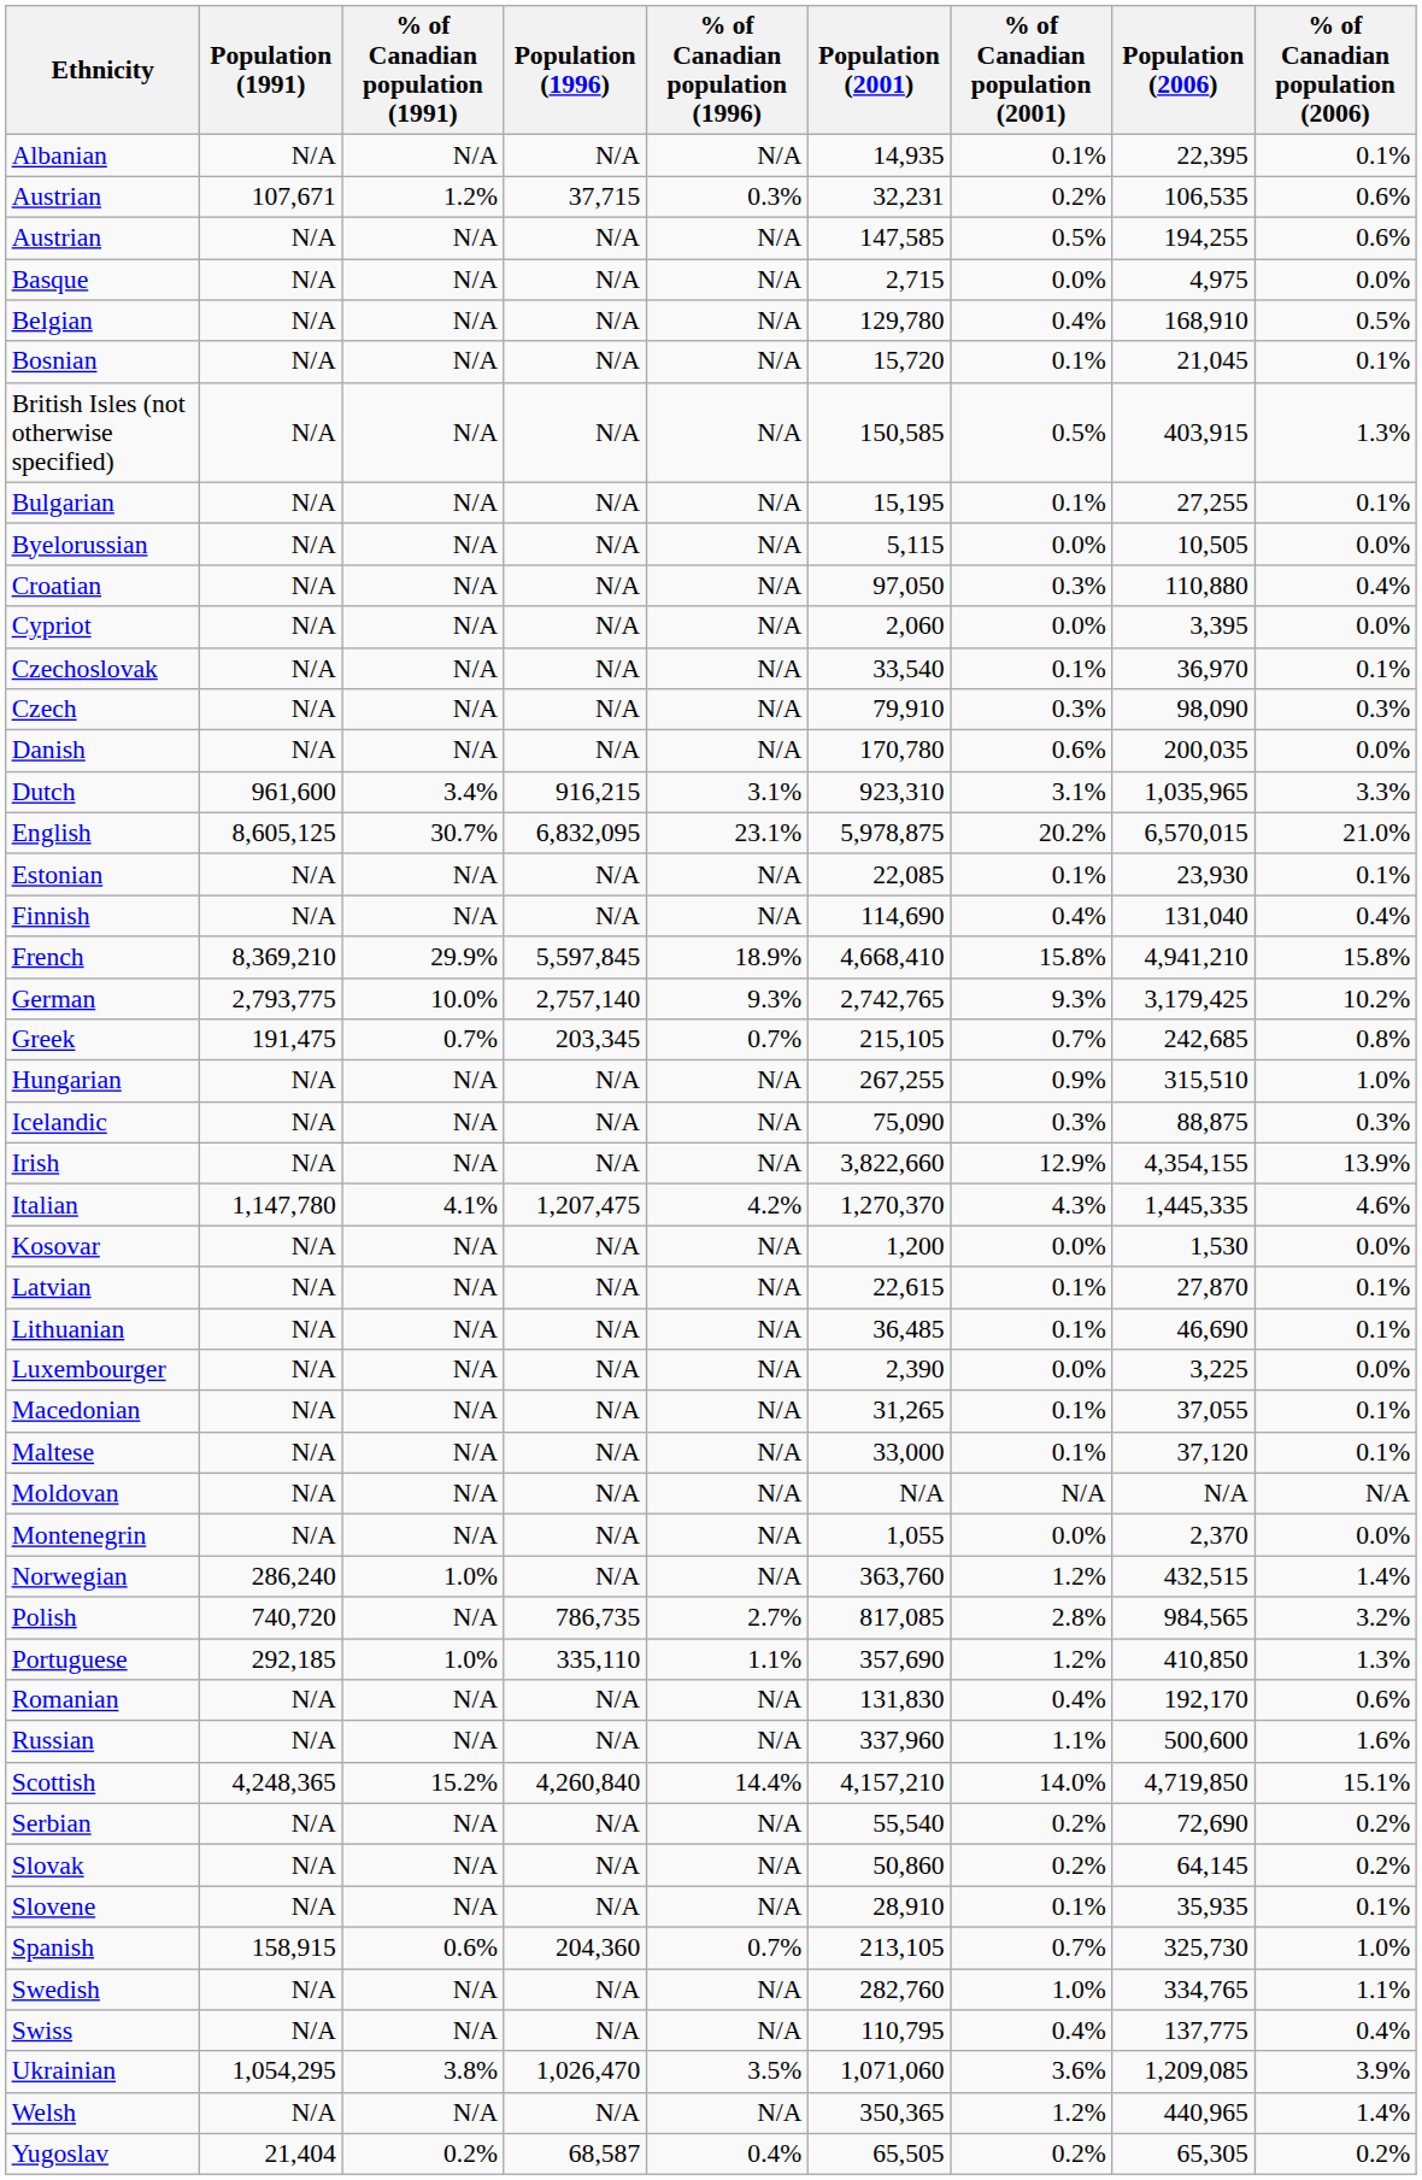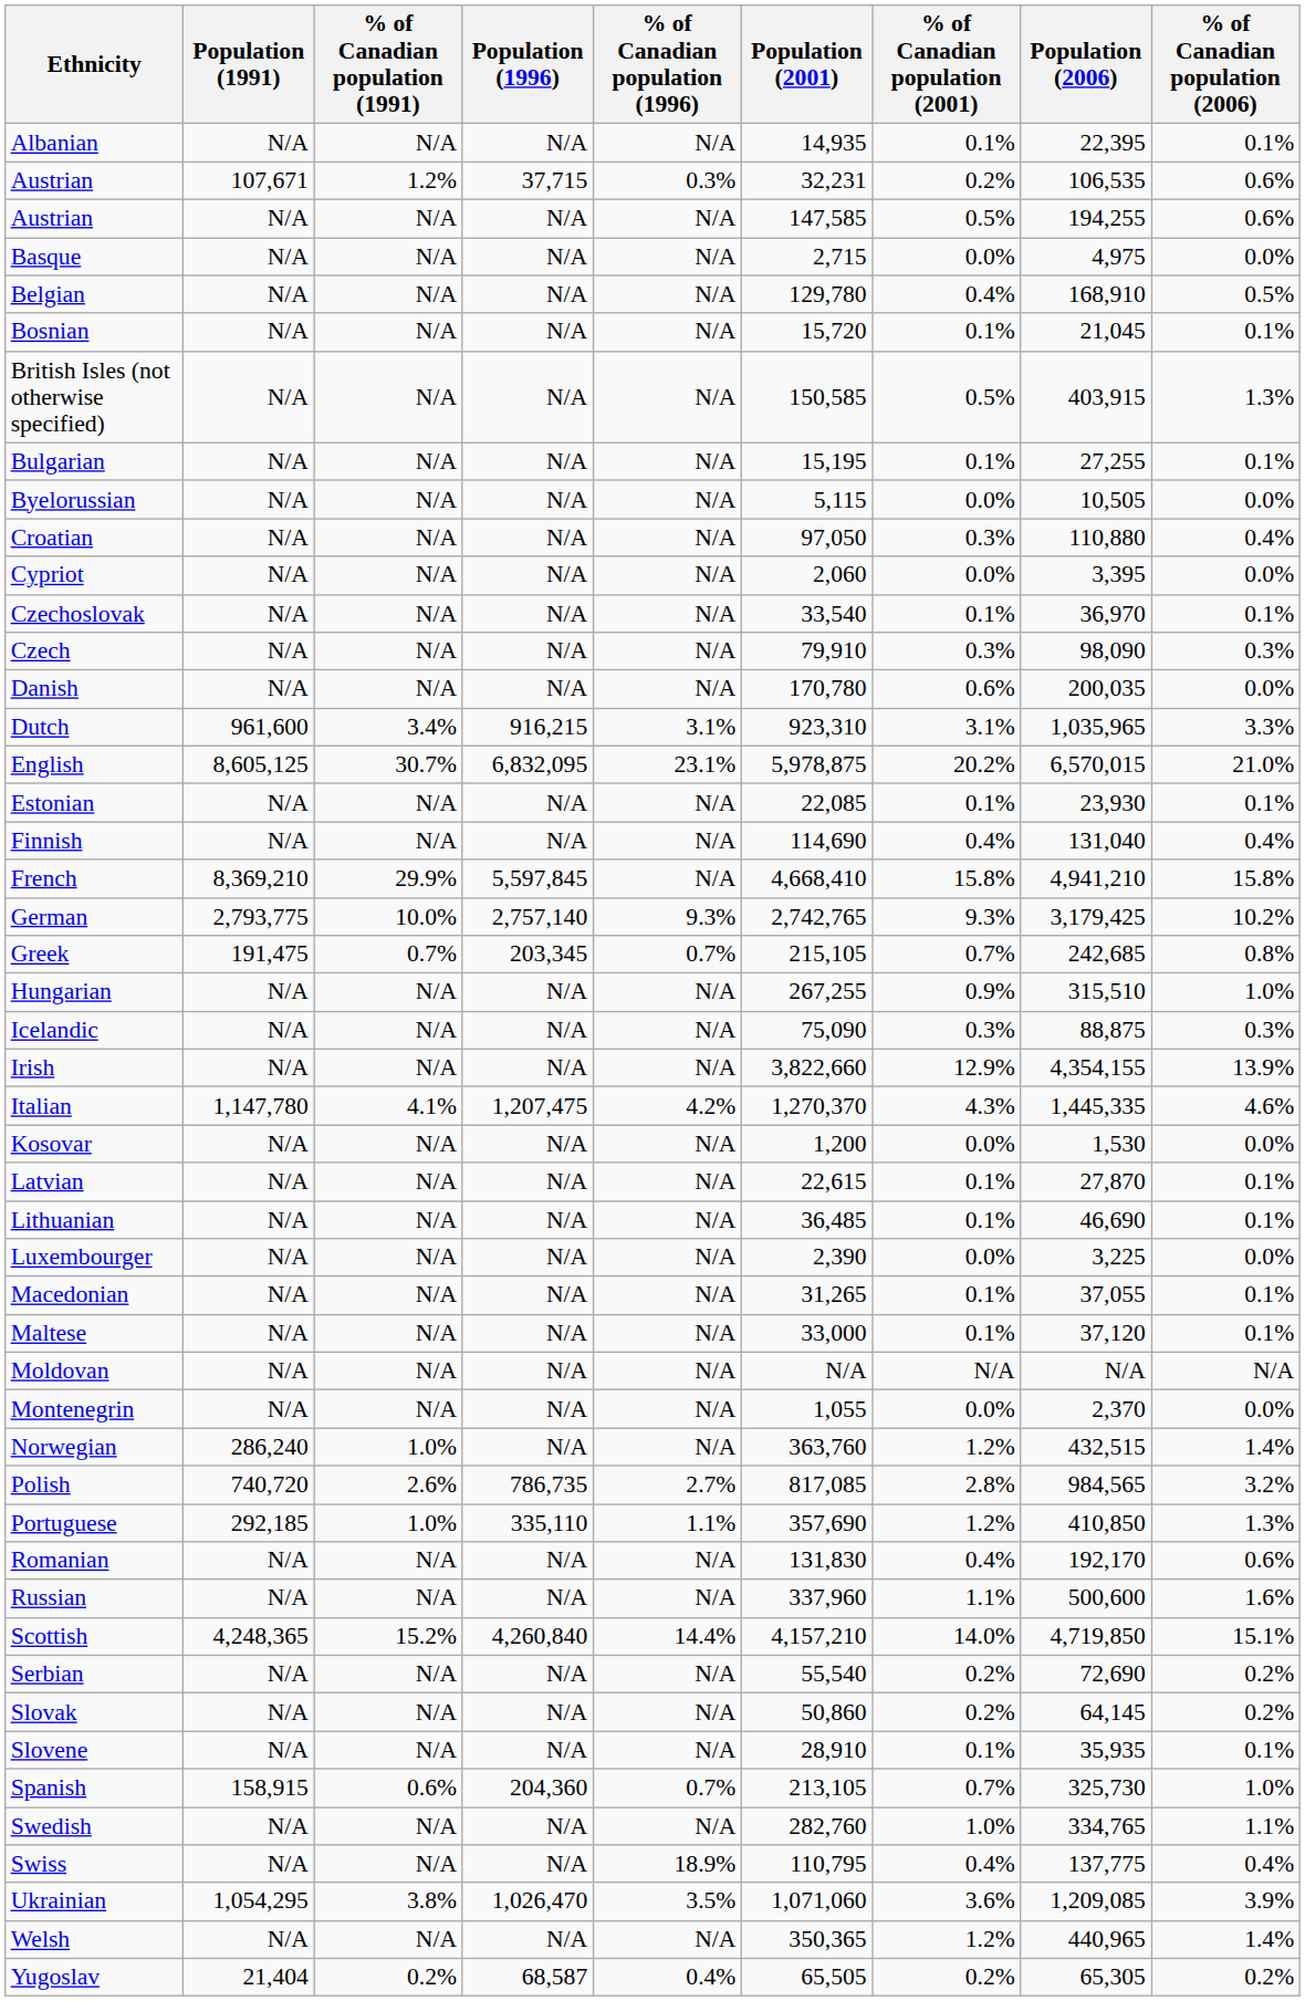 <table class="sort wikitable sortable" font-size:90%;">
 <tr>
 <th>Ethnicity</th>
 <th>Population (1991)</th>
 <th>% of Canadian population (1991)</th>
 <th>Population (<a href='#'>1996</a>)</th>
 <th>% of Canadian population (1996)</th>
 <th>Population (<a href='#'>2001</a>)</th>
 <th>% of Canadian population (2001)</th>
 <th>Population (<a href='#'>2006</a>)</th>
 <th>% of Canadian population (2006)</th>
 </tr>
 <tr>
 <td><a href='#'>Albanian</a></td>
 <td align="right">N/A</td>
 <td align="right">N/A</td>
 <td align="right">N/A</td>
 <td align="right">N/A</td>
 <td align="right">14,935</td>
 <td align="right">0.1%</td>
 <td align="right">22,395</td>
 <td align="right">0.1%</td>
 </tr>
 <tr>
 <td><a href='#'>Austrian</a></td>
 <td align="right">107,671</td>
 <td align="right">1.2%</td>
 <td align="right">37,715</td>
 <td align="right">0.3%</td>
 <td align="right">32,231</td>
 <td align="right">0.2%</td>
 <td align="right">106,535</td>
 <td align="right">0.6%</td>
 </tr>
 <tr>
 <td><a href='#'>Austrian</a></td>
 <td align="right">N/A</td>
 <td align="right">N/A</td>
 <td align="right">N/A</td>
 <td align="right">N/A</td>
 <td align="right">147,585</td>
 <td align="right">0.5%</td>
 <td align="right">194,255</td>
 <td align="right">0.6%</td>
 </tr>
 <tr>
 <td><a href='#'>Basque</a></td>
 <td align="right">N/A</td>
 <td align="right">N/A</td>
 <td align="right">N/A</td>
 <td align="right">N/A</td>
 <td align="right">2,715</td>
 <td align="right">0.0%</td>
 <td align="right">4,975</td>
 <td align="right">0.0%</td>
 </tr>
 <tr>
 <td><a href='#'>Belgian</a></td>
 <td align="right">N/A</td>
 <td align="right">N/A</td>
 <td align="right">N/A</td>
 <td align="right">N/A</td>
 <td align="right">129,780</td>
 <td align="right">0.4%</td>
 <td align="right">168,910</td>
 <td align="right">0.5%</td>
 </tr>
 <tr>
 <td><a href='#'>Bosnian</a></td>
 <td align="right">N/A</td>
 <td align="right">N/A</td>
 <td align="right">N/A</td>
 <td align="right">N/A</td>
 <td align="right">15,720</td>
 <td align="right">0.1%</td>
 <td align="right">21,045</td>
 <td align="right">0.1%</td>
 </tr>
 <tr>
 <td>British Isles (not otherwise specified)</td>
 <td align="right">N/A</td>
 <td align="right">N/A</td>
 <td align="right">N/A</td>
 <td align="right">N/A</td>
 <td align="right">150,585</td>
 <td align="right">0.5%</td>
 <td align="right">403,915</td>
 <td align="right">1.3%</td>
 </tr>
 <tr>
 <td><a href='#'>Bulgarian</a></td>
 <td align="right">N/A</td>
 <td align="right">N/A</td>
 <td align="right">N/A</td>
 <td align="right">N/A</td>
 <td align="right">15,195</td>
 <td align="right">0.1%</td>
 <td align="right">27,255</td>
 <td align="right">0.1%</td>
 </tr>
 <tr>
 <td><a href='#'>Byelorussian</a></td>
 <td align="right">N/A</td>
 <td align="right">N/A</td>
 <td align="right">N/A</td>
 <td align="right">N/A</td>
 <td align="right">5,115</td>
 <td align="right">0.0%</td>
 <td align="right">10,505</td>
 <td align="right">0.0%</td>
 </tr>
 <tr>
 <td><a href='#'>Croatian</a></td>
 <td align="right">N/A</td>
 <td align="right">N/A</td>
 <td align="right">N/A</td>
 <td align="right">N/A</td>
 <td align="right">97,050</td>
 <td align="right">0.3%</td>
 <td align="right">110,880</td>
 <td align="right">0.4%</td>
 </tr>
 <tr>
 <td><a href='#'>Cypriot</a></td>
 <td align="right">N/A</td>
 <td align="right">N/A</td>
 <td align="right">N/A</td>
 <td align="right">N/A</td>
 <td align="right">2,060</td>
 <td align="right">0.0%</td>
 <td align="right">3,395</td>
 <td align="right">0.0%</td>
 </tr>
 <tr>
 <td><a href='#'>Czechoslovak</a></td>
 <td align="right">N/A</td>
 <td align="right">N/A</td>
 <td align="right">N/A</td>
 <td align="right">N/A</td>
 <td align="right">33,540</td>
 <td align="right">0.1%</td>
 <td align="right">36,970</td>
 <td align="right">0.1%</td>
 </tr>
 <tr>
 <td><a href='#'>Czech</a></td>
 <td align="right">N/A</td>
 <td align="right">N/A</td>
 <td align="right">N/A</td>
 <td align="right">N/A</td>
 <td align="right">79,910</td>
 <td align="right">0.3%</td>
 <td align="right">98,090</td>
 <td align="right">0.3%</td>
 </tr>
 <tr>
 <td><a href='#'>Danish</a></td>
 <td align="right">N/A</td>
 <td align="right">N/A</td>
 <td align="right">N/A</td>
 <td align="right">N/A</td>
 <td align="right">170,780</td>
 <td align="right">0.6%</td>
 <td align="right">200,035</td>
 <td align="right">0.0%</td>
 </tr>
 <tr>
 <td><a href='#'>Dutch</a></td>
 <td align="right">961,600</td>
 <td align="right">3.4%</td>
 <td align="right">916,215</td>
 <td align="right">3.1%</td>
 <td align="right">923,310</td>
 <td align="right">3.1%</td>
 <td align="right">1,035,965</td>
 <td align="right">3.3%</td>
 </tr>
 <tr>
 <td><a href='#'>English</a></td>
 <td align="right">8,605,125</td>
 <td align="right">30.7%</td>
 <td align="right">6,832,095</td>
 <td align="right">23.1%</td>
 <td align="right">5,978,875</td>
 <td align="right">20.2%</td>
 <td align="right">6,570,015</td>
 <td align="right">21.0%</td>
 </tr>
 <tr>
 <td><a href='#'>Estonian</a></td>
 <td align="right">N/A</td>
 <td align="right">N/A</td>
 <td align="right">N/A</td>
 <td align="right">N/A</td>
 <td align="right">22,085</td>
 <td align="right">0.1%</td>
 <td align="right">23,930</td>
 <td align="right">0.1%</td>
 </tr>
 <tr>
 <td><a href='#'>Finnish</a></td>
 <td align="right">N/A</td>
 <td align="right">N/A</td>
 <td align="right">N/A</td>
 <td align="right">N/A</td>
 <td align="right">114,690</td>
 <td align="right">0.4%</td>
 <td align="right">131,040</td>
 <td align="right">0.4%</td>
 </tr>
 <tr>
 <td><a href='#'>French</a></td>
 <td align="right">8,369,210</td>
 <td align="right">29.9%</td>
 <td align="right">5,597,845</td>
-<td align="right">18.9%</td>
+<td align="right">N/A</td>
 <td align="right">4,668,410</td>
 <td align="right">15.8%</td>
 <td align="right">4,941,210</td>
 <td align="right">15.8%</td>
 </tr>
 <tr>
 <td><a href='#'>German</a></td>
 <td align="right">2,793,775</td>
 <td align="right">10.0%</td>
 <td align="right">2,757,140</td>
 <td align="right">9.3%</td>
 <td align="right">2,742,765</td>
 <td align="right">9.3%</td>
 <td align="right">3,179,425</td>
 <td align="right">10.2%</td>
 </tr>
 <tr>
 <td><a href='#'>Greek</a></td>
 <td align="right">191,475</td>
 <td align="right">0.7%</td>
 <td align="right">203,345</td>
 <td align="right">0.7%</td>
 <td align="right">215,105</td>
 <td align="right">0.7%</td>
 <td align="right">242,685</td>
 <td align="right">0.8%</td>
 </tr>
 <tr>
 <td><a href='#'>Hungarian</a></td>
 <td align="right">N/A</td>
 <td align="right">N/A</td>
 <td align="right">N/A</td>
 <td align="right">N/A</td>
 <td align="right">267,255</td>
 <td align="right">0.9%</td>
 <td align="right">315,510</td>
 <td align="right">1.0%</td>
 </tr>
 <tr>
 <td><a href='#'>Icelandic</a></td>
 <td align="right">N/A</td>
 <td align="right">N/A</td>
 <td align="right">N/A</td>
 <td align="right">N/A</td>
 <td align="right">75,090</td>
 <td align="right">0.3%</td>
 <td align="right">88,875</td>
 <td align="right">0.3%</td>
 </tr>
 <tr>
 <td><a href='#'>Irish</a></td>
 <td align="right">N/A</td>
 <td align="right">N/A</td>
 <td align="right">N/A</td>
 <td align="right">N/A</td>
 <td align="right">3,822,660</td>
 <td align="right">12.9%</td>
 <td align="right">4,354,155</td>
 <td align="right">13.9%</td>
 </tr>
 <tr>
 <td><a href='#'>Italian</a></td>
 <td align="right">1,147,780</td>
 <td align="right">4.1%</td>
 <td align="right">1,207,475</td>
 <td align="right">4.2%</td>
 <td align="right">1,270,370</td>
 <td align="right">4.3%</td>
 <td align="right">1,445,335</td>
 <td align="right">4.6%</td>
 </tr>
 <tr>
 <td><a href='#'>Kosovar</a></td>
 <td align="right">N/A</td>
 <td align="right">N/A</td>
 <td align="right">N/A</td>
 <td align="right">N/A</td>
 <td align="right">1,200</td>
 <td align="right">0.0%</td>
 <td align="right">1,530</td>
 <td align="right">0.0%</td>
 </tr>
 <tr>
 <td><a href='#'>Latvian</a></td>
 <td align="right">N/A</td>
 <td align="right">N/A</td>
 <td align="right">N/A</td>
 <td align="right">N/A</td>
 <td align="right">22,615</td>
 <td align="right">0.1%</td>
 <td align="right">27,870</td>
 <td align="right">0.1%</td>
 </tr>
 <tr>
 <td><a href='#'>Lithuanian</a></td>
 <td align="right">N/A</td>
 <td align="right">N/A</td>
 <td align="right">N/A</td>
 <td align="right">N/A</td>
 <td align="right">36,485</td>
 <td align="right">0.1%</td>
 <td align="right">46,690</td>
 <td align="right">0.1%</td>
 </tr>
 <tr>
 <td><a href='#'>Luxembourger</a></td>
 <td align="right">N/A</td>
 <td align="right">N/A</td>
 <td align="right">N/A</td>
 <td align="right">N/A</td>
 <td align="right">2,390</td>
 <td align="right">0.0%</td>
 <td align="right">3,225</td>
 <td align="right">0.0%</td>
 </tr>
 <tr>
 <td><a href='#'>Macedonian</a></td>
 <td align="right">N/A</td>
 <td align="right">N/A</td>
 <td align="right">N/A</td>
 <td align="right">N/A</td>
 <td align="right">31,265</td>
 <td align="right">0.1%</td>
 <td align="right">37,055</td>
 <td align="right">0.1%</td>
 </tr>
 <tr>
 <td><a href='#'>Maltese</a></td>
 <td align="right">N/A</td>
 <td align="right">N/A</td>
 <td align="right">N/A</td>
 <td align="right">N/A</td>
 <td align="right">33,000</td>
 <td align="right">0.1%</td>
 <td align="right">37,120</td>
 <td align="right">0.1%</td>
 </tr>
 <tr>
 <td><a href='#'>Moldovan</a></td>
 <td align="right">N/A</td>
 <td align="right">N/A</td>
 <td align="right">N/A</td>
 <td align="right">N/A</td>
 <td align="right">N/A</td>
 <td align="right">N/A</td>
 <td align="right">N/A</td>
 <td align="right">N/A</td>
 </tr>
 <tr>
 <td><a href='#'>Montenegrin</a></td>
 <td align="right">N/A</td>
 <td align="right">N/A</td>
 <td align="right">N/A</td>
 <td align="right">N/A</td>
 <td align="right">1,055</td>
 <td align="right">0.0%</td>
 <td align="right">2,370</td>
 <td align="right">0.0%</td>
 </tr>
 <tr>
 <td><a href='#'>Norwegian</a></td>
 <td align="right">286,240</td>
 <td align="right">1.0%</td>
 <td align="right">N/A</td>
 <td align="right">N/A</td>
 <td align="right">363,760</td>
 <td align="right">1.2%</td>
 <td align="right">432,515</td>
 <td align="right">1.4%</td>
 </tr>
 <tr>
 <td><a href='#'>Polish</a></td>
 <td align="right">740,720</td>
-<td align="right">N/A</td>
+<td align="right">2.6%</td>
 <td align="right">786,735</td>
 <td align="right">2.7%</td>
 <td align="right">817,085</td>
 <td align="right">2.8%</td>
 <td align="right">984,565</td>
 <td align="right">3.2%</td>
 </tr>
 <tr>
 <td><a href='#'>Portuguese</a></td>
 <td align="right">292,185</td>
 <td align="right">1.0%</td>
 <td align="right">335,110</td>
 <td align="right">1.1%</td>
 <td align="right">357,690</td>
 <td align="right">1.2%</td>
 <td align="right">410,850</td>
 <td align="right">1.3%</td>
 </tr>
 <tr>
 <td><a href='#'>Romanian</a></td>
 <td align="right">N/A</td>
 <td align="right">N/A</td>
 <td align="right">N/A</td>
 <td align="right">N/A</td>
 <td align="right">131,830</td>
 <td align="right">0.4%</td>
 <td align="right">192,170</td>
 <td align="right">0.6%</td>
 </tr>
 <tr>
 <td><a href='#'>Russian</a></td>
 <td align="right">N/A</td>
 <td align="right">N/A</td>
 <td align="right">N/A</td>
 <td align="right">N/A</td>
 <td align="right">337,960</td>
 <td align="right">1.1%</td>
 <td align="right">500,600</td>
 <td align="right">1.6%</td>
 </tr>
 <tr>
 <td><a href='#'>Scottish</a></td>
 <td align="right">4,248,365</td>
 <td align="right">15.2%</td>
 <td align="right">4,260,840</td>
 <td align="right">14.4%</td>
 <td align="right">4,157,210</td>
 <td align="right">14.0%</td>
 <td align="right">4,719,850</td>
 <td align="right">15.1%</td>
 </tr>
 <tr>
 <td><a href='#'>Serbian</a></td>
 <td align="right">N/A</td>
 <td align="right">N/A</td>
 <td align="right">N/A</td>
 <td align="right">N/A</td>
 <td align="right">55,540</td>
 <td align="right">0.2%</td>
 <td align="right">72,690</td>
 <td align="right">0.2%</td>
 </tr>
 <tr>
 <td><a href='#'>Slovak</a></td>
 <td align="right">N/A</td>
 <td align="right">N/A</td>
 <td align="right">N/A</td>
 <td align="right">N/A</td>
 <td align="right">50,860</td>
 <td align="right">0.2%</td>
 <td align="right">64,145</td>
 <td align="right">0.2%</td>
 </tr>
 <tr>
 <td><a href='#'>Slovene</a></td>
 <td align="right">N/A</td>
 <td align="right">N/A</td>
 <td align="right">N/A</td>
 <td align="right">N/A</td>
 <td align="right">28,910</td>
 <td align="right">0.1%</td>
 <td align="right">35,935</td>
 <td align="right">0.1%</td>
 </tr>
 <tr>
 <td><a href='#'>Spanish</a></td>
 <td align="right">158,915</td>
 <td align="right">0.6%</td>
 <td align="right">204,360</td>
 <td align="right">0.7%</td>
 <td align="right">213,105</td>
 <td align="right">0.7%</td>
 <td align="right">325,730</td>
 <td align="right">1.0%</td>
 </tr>
 <tr>
 <td><a href='#'>Swedish</a></td>
 <td align="right">N/A</td>
 <td align="right">N/A</td>
 <td align="right">N/A</td>
 <td align="right">N/A</td>
 <td align="right">282,760</td>
 <td align="right">1.0%</td>
 <td align="right">334,765</td>
 <td align="right">1.1%</td>
 </tr>
 <tr>
 <td><a href='#'>Swiss</a></td>
 <td align="right">N/A</td>
 <td align="right">N/A</td>
 <td align="right">N/A</td>
-<td align="right">N/A</td>
+<td align="right">18.9%</td>
 <td align="right">110,795</td>
 <td align="right">0.4%</td>
 <td align="right">137,775</td>
 <td align="right">0.4%</td>
 </tr>
 <tr>
 <td><a href='#'>Ukrainian</a></td>
 <td align="right">1,054,295</td>
 <td align="right">3.8%</td>
 <td align="right">1,026,470</td>
 <td align="right">3.5%</td>
 <td align="right">1,071,060</td>
 <td align="right">3.6%</td>
 <td align="right">1,209,085</td>
 <td align="right">3.9%</td>
 </tr>
 <tr>
 <td><a href='#'>Welsh</a></td>
 <td align="right">N/A</td>
 <td align="right">N/A</td>
 <td align="right">N/A</td>
 <td align="right">N/A</td>
 <td align="right">350,365</td>
 <td align="right">1.2%</td>
 <td align="right">440,965</td>
 <td align="right">1.4%</td>
 </tr>
 <tr>
 <td><a href='#'>Yugoslav</a></td>
 <td align="right">21,404</td>
 <td align="right">0.2%</td>
 <td align="right">68,587</td>
 <td align="right">0.4%</td>
 <td align="right">65,505</td>
 <td align="right">0.2%</td>
 <td align="right">65,305</td>
 <td align="right">0.2%</td>
 </tr>
 </table>
